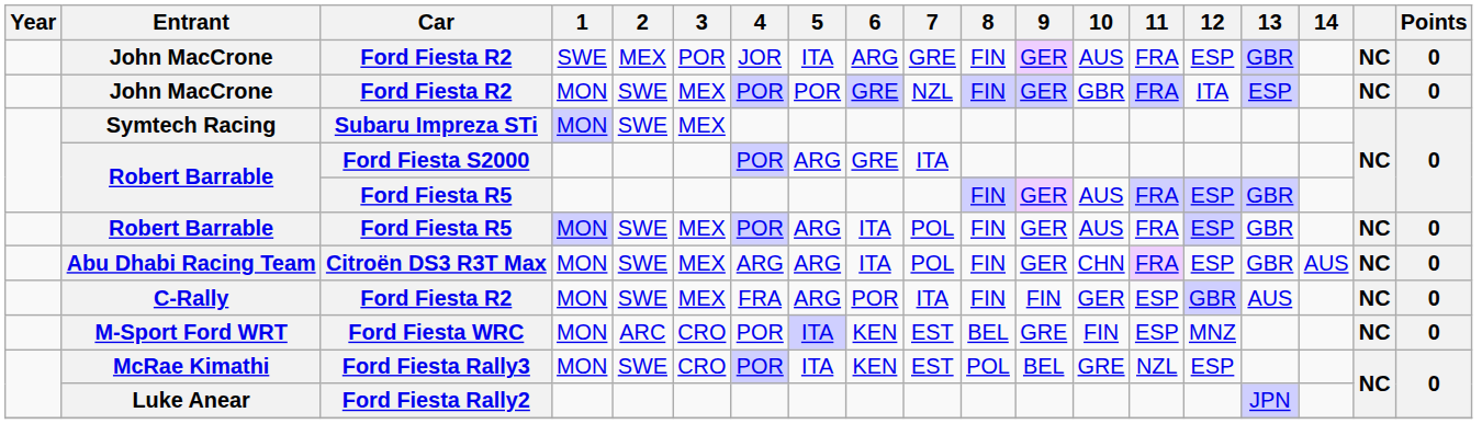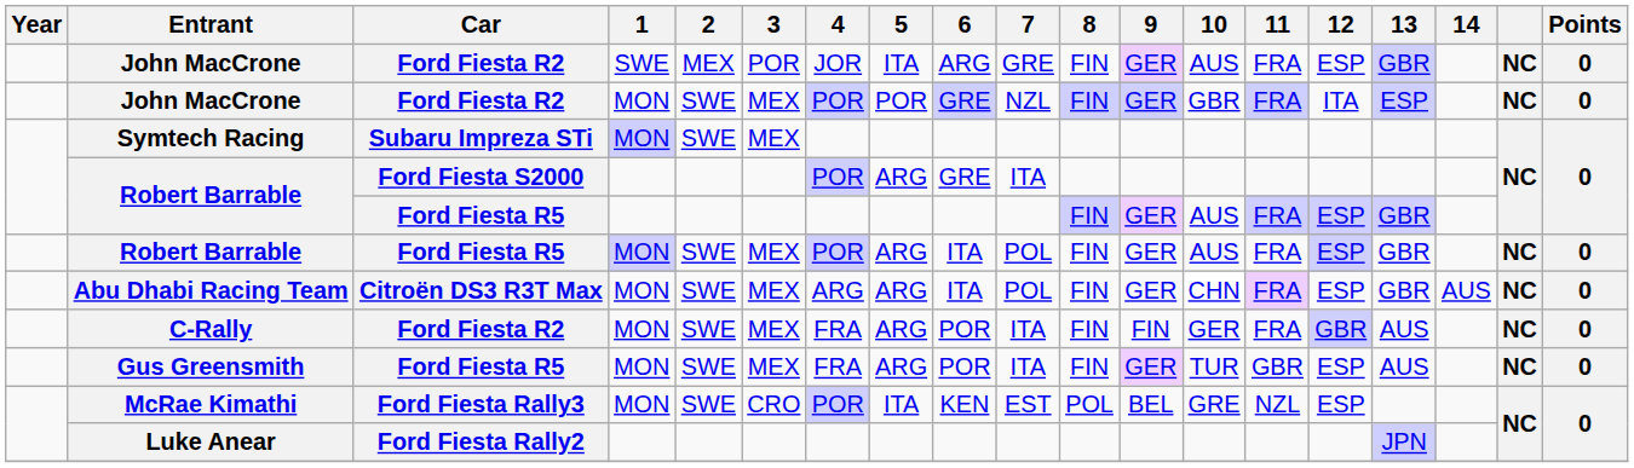 <table class="wikitable" style="text-align:center; font-size:90%">
 <tr>
 <th>Year</th>
 <th>Entrant</th>
 <th>Car</th>
 <th>1</th>
 <th>2</th>
 <th>3</th>
 <th>4</th>
 <th>5</th>
 <th>6</th>
 <th>7</th>
 <th>8</th>
 <th>9</th>
 <th>10</th>
 <th>11</th>
 <th>12</th>
 <th>13</th>
 <th>14</th>
 <th></th>
 <th>Points</th>
 </tr>
 <tr>
 <td></td>
 <th>John MacCrone</th>
 <th><a href='#'>Ford Fiesta R2</a></th>
 <td><a href='#'>SWE</a></td>
 <td><a href='#'>MEX</a></td>
 <td><a href='#'>POR</a></td>
 <td><a href='#'>JOR</a></td>
 <td><a href='#'>ITA</a></td>
 <td><a href='#'>ARG</a></td>
 <td><a href='#'>GRE</a></td>
 <td><a href='#'>FIN</a></td>
 <td style="background:#EFCFFF"><a href='#'>GER</a><br></td>
 <td><a href='#'>AUS</a></td>
 <td><a href='#'>FRA</a></td>
 <td><a href='#'>ESP</a></td>
 <td style="background:#cfcfff"><a href='#'>GBR</a><br></td>
 <td></td>
 <th>NC</th>
 <th>0</th>
 </tr>
 <tr>
 <td></td>
 <th>John MacCrone</th>
 <th><a href='#'>Ford Fiesta R2</a></th>
 <td><a href='#'>MON</a></td>
 <td><a href='#'>SWE</a></td>
 <td><a href='#'>MEX</a></td>
 <td style="background:#cfcfff"><a href='#'>POR</a><br></td>
 <td><a href='#'>POR</a></td>
 <td style="background:#cfcfff"><a href='#'>GRE</a><br></td>
 <td><a href='#'>NZL</a></td>
 <td style="background:#cfcfff"><a href='#'>FIN</a><br></td>
 <td style="background:#cfcfff"><a href='#'>GER</a><br></td>
 <td><a href='#'>GBR</a></td>
 <td style="background:#cfcfff"><a href='#'>FRA</a><br></td>
 <td><a href='#'>ITA</a></td>
 <td style="background:#cfcfff"><a href='#'>ESP</a><br></td>
 <td></td>
 <th>NC</th>
 <th>0</th>
 </tr>
 <tr>
 <td rowspan="3"></td>
 <th>Symtech Racing</th>
 <th><a href='#'>Subaru Impreza STi</a></th>
 <td style="background:#cfcfff"><a href='#'>MON</a><br></td>
 <td><a href='#'>SWE</a></td>
 <td><a href='#'>MEX</a></td>
 <td></td>
 <td></td>
 <td></td>
 <td></td>
 <td></td>
 <td></td>
 <td></td>
 <td></td>
 <td></td>
 <td></td>
 <td></td>
 <th rowspan="3">NC</th>
 <th rowspan="3">0</th>
 </tr>
 <tr>
 <th rowspan="2"><a href='#'>Robert Barrable</a></th>
 <th><a href='#'>Ford Fiesta S2000</a></th>
 <td></td>
 <td></td>
 <td></td>
 <td style="background:#cfcfff"><a href='#'>POR</a><br></td>
 <td><a href='#'>ARG</a></td>
 <td><a href='#'>GRE</a></td>
 <td><a href='#'>ITA</a></td>
 <td></td>
 <td></td>
 <td></td>
 <td></td>
 <td></td>
 <td></td>
 <td></td>
 </tr>
 <tr>
 <th><a href='#'>Ford Fiesta R5</a></th>
 <td></td>
 <td></td>
 <td></td>
 <td></td>
 <td></td>
 <td></td>
 <td></td>
 <td style="background:#cfcfff"><a href='#'>FIN</a><br></td>
 <td style="background:#EFCFFF"><a href='#'>GER</a><br></td>
 <td><a href='#'>AUS</a></td>
 <td style="background:#cfcfff"><a href='#'>FRA</a><br></td>
 <td style="background:#cfcfff"><a href='#'>ESP</a><br></td>
 <td style="background:#cfcfff"><a href='#'>GBR</a><br></td>
 <td></td>
 </tr>
 <tr>
 <td></td>
 <th><a href='#'>Robert Barrable</a></th>
 <th><a href='#'>Ford Fiesta R5</a></th>
 <td style="background:#CFCFFF"><a href='#'>MON</a><br></td>
 <td><a href='#'>SWE</a></td>
 <td><a href='#'>MEX</a></td>
 <td style="background:#CFCFFF"><a href='#'>POR</a><br></td>
 <td><a href='#'>ARG</a></td>
 <td><a href='#'>ITA</a></td>
 <td><a href='#'>POL</a></td>
 <td><a href='#'>FIN</a></td>
 <td><a href='#'>GER</a></td>
 <td><a href='#'>AUS</a></td>
 <td><a href='#'>FRA</a></td>
 <td style="background:#CFCFFF"><a href='#'>ESP</a><br></td>
 <td><a href='#'>GBR</a></td>
 <td></td>
 <th>NC</th>
 <th>0</th>
 </tr>
 <tr>
 <td></td>
 <th><a href='#'>Abu Dhabi Racing Team</a></th>
 <th><a href='#'>Citroën DS3 R3T Max</a></th>
 <td><a href='#'>MON</a></td>
 <td><a href='#'>SWE</a></td>
 <td><a href='#'>MEX</a></td>
 <td><a href='#'>ARG</a></td>
 <td><a href='#'>ARG</a></td>
 <td><a href='#'>ITA</a></td>
 <td><a href='#'>POL</a></td>
 <td><a href='#'>FIN</a></td>
 <td><a href='#'>GER</a></td>
 <td style="background:white"><a href='#'>CHN</a><br></td>
 <td style="background:#EFCFFF"><a href='#'>FRA</a><br></td>
 <td><a href='#'>ESP</a></td>
 <td><a href='#'>GBR</a></td>
 <td><a href='#'>AUS</a></td>
 <th>NC</th>
 <th>0</th>
 </tr>
 <tr>
 <td></td>
 <th><a href='#'>C-Rally</a></th>
 <th><a href='#'>Ford Fiesta R2</a></th>
 <td><a href='#'>MON</a></td>
 <td><a href='#'>SWE</a></td>
 <td><a href='#'>MEX</a></td>
 <td><a href='#'>FRA</a></td>
 <td><a href='#'>ARG</a></td>
 <td><a href='#'>POR</a></td>
 <td><a href='#'>ITA</a></td>
 <td><a href='#'>FIN</a></td>
 <td><a href='#'>FIN</a></td>
 <td><a href='#'>GER</a></td>
-<td><a href='#'>ESP</a></td>
+<td><a href='#'>FRA</a></td>
 <td style="background:#CFCFFF"><a href='#'>GBR</a><br></td>
 <td><a href='#'>AUS</a></td>
 <td></td>
 <th>NC</th>
 <th>0</th>
 </tr>
 <tr>
 <td></td>
-<th><a href='#'>M-Sport Ford WRT</a></th>
-<th><a href='#'>Ford Fiesta WRC</a></th>
+<th><a href='#'>Gus Greensmith</a></th>
+<th><a href='#'>Ford Fiesta R5</a></th>
 <td><a href='#'>MON</a></td>
-<td><a href='#'>ARC</a></td>
-<td><a href='#'>CRO</a></td>
+<td><a href='#'>SWE</a></td>
+<td><a href='#'>MEX</a></td>
+<td><a href='#'>FRA</a></td>
+<td><a href='#'>ARG</a></td>
 <td><a href='#'>POR</a></td>
-<td style="background:#CFCFFF"><a href='#'>ITA</a><br></td>
-<td><a href='#'>KEN</a></td>
-<td><a href='#'>EST</a></td>
-<td><a href='#'>BEL</a></td>
-<td><a href='#'>GRE</a></td>
+<td><a href='#'>ITA</a></td>
 <td><a href='#'>FIN</a></td>
+<td style="background:#EFCFFF"><a href='#'>GER</a><br></td>
+<td><a href='#'>TUR</a></td>
+<td><a href='#'>GBR</a></td>
 <td><a href='#'>ESP</a></td>
-<td><a href='#'>MNZ</a></td>
-<td></td>
+<td><a href='#'>AUS</a></td>
 <td></td>
 <th>NC</th>
 <th>0</th>
 </tr>
 <tr>
 <td rowspan="2"></td>
 <th><a href='#'>McRae Kimathi</a></th>
 <th><a href='#'>Ford Fiesta Rally3</a></th>
 <td><a href='#'>MON</a></td>
 <td><a href='#'>SWE</a></td>
 <td><a href='#'>CRO</a></td>
 <td style="background:#cfcfff;"><a href='#'>POR</a><br></td>
 <td><a href='#'>ITA</a></td>
 <td><a href='#'>KEN</a></td>
 <td><a href='#'>EST</a></td>
 <td><a href='#'>POL</a></td>
 <td><a href='#'>BEL</a></td>
 <td><a href='#'>GRE</a></td>
 <td><a href='#'>NZL</a></td>
 <td><a href='#'>ESP</a></td>
 <td></td>
 <td></td>
 <th rowspan="2">NC</th>
 <th rowspan="2">0</th>
 </tr>
 <tr>
 <th>Luke Anear</th>
 <th><a href='#'>Ford Fiesta Rally2</a></th>
 <td></td>
 <td></td>
 <td></td>
 <td></td>
 <td></td>
 <td></td>
 <td></td>
 <td></td>
 <td></td>
 <td></td>
 <td></td>
 <td></td>
 <td style="background:#cfcfff;"><a href='#'>JPN</a><br></td>
 <td></td>
 </tr>
 <tr>
 </tr>
 </table>
